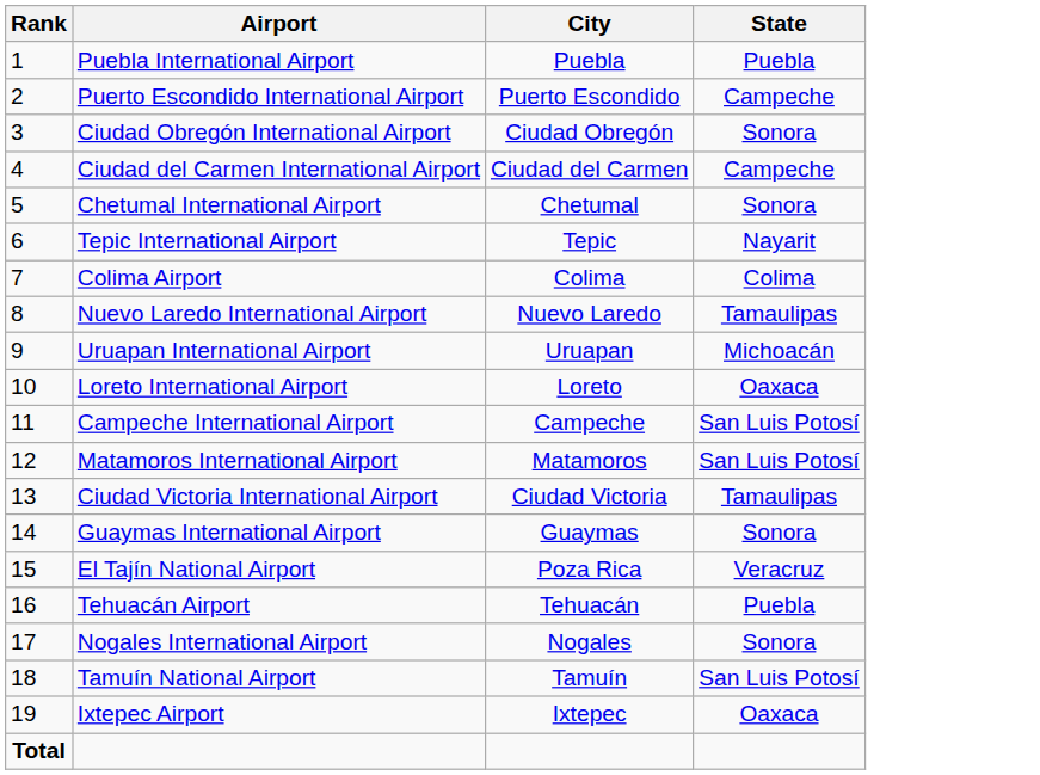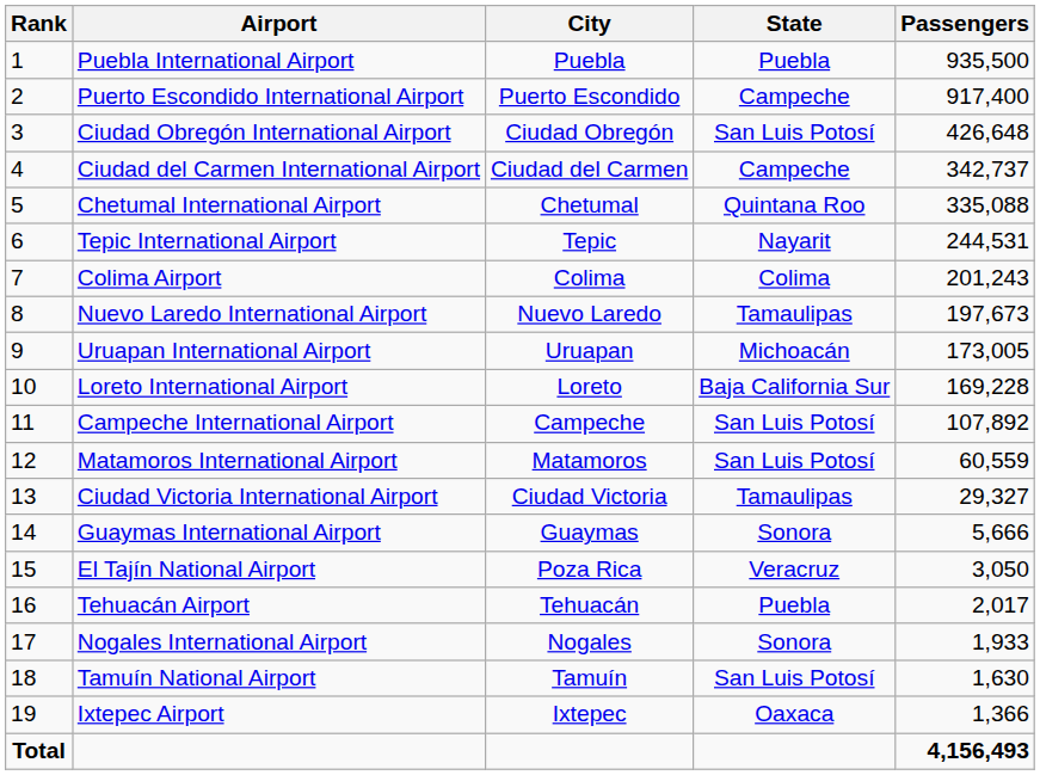 <table class="wikitable sortable">
 <tr>
 <th>Rank</th>
 <th>Airport</th>
 <th>City</th>
 <th>State</th>
+<th>Passengers</th>
 </tr>
 <tr>
 <td>1</td>
 <td><a href='#'>Puebla International Airport</a></td>
 <td align="center"><a href='#'>Puebla</a></td>
 <td align="center"><a href='#'>Puebla</a></td>
+<td align="right">935,500</td>
 </tr>
 <tr>
 <td>2</td>
 <td><a href='#'>Puerto Escondido International Airport</a></td>
 <td align="center"><a href='#'>Puerto Escondido</a></td>
 <td align="center"><a href='#'>Campeche</a></td>
+<td align="right">917,400</td>
 </tr>
 <tr>
 <td>3</td>
 <td><a href='#'>Ciudad Obregón International Airport</a></td>
 <td align="center"><a href='#'>Ciudad Obregón</a></td>
-<td align="center"><a href='#'>Sonora</a></td>
+<td align="center"><a href='#'>San Luis Potosí</a></td>
+<td align="right">426,648</td>
 </tr>
 <tr>
 <td>4</td>
 <td><a href='#'>Ciudad del Carmen International Airport</a></td>
 <td align="center"><a href='#'>Ciudad del Carmen</a></td>
 <td align="center"><a href='#'>Campeche</a></td>
+<td align="right">342,737</td>
 </tr>
 <tr>
 <td>5</td>
 <td><a href='#'>Chetumal International Airport</a></td>
 <td align="center"><a href='#'>Chetumal</a></td>
-<td align="center"><a href='#'>Sonora</a></td>
+<td align="center"><a href='#'>Quintana Roo</a></td>
+<td align="right">335,088</td>
 </tr>
 <tr>
 <td>6</td>
 <td><a href='#'>Tepic International Airport</a></td>
 <td align="center"><a href='#'>Tepic</a></td>
 <td align="center"><a href='#'>Nayarit</a></td>
+<td align="right">244,531</td>
 </tr>
 <tr>
 <td>7</td>
 <td><a href='#'>Colima Airport</a></td>
 <td align="center"><a href='#'>Colima</a></td>
 <td align="center"><a href='#'>Colima</a></td>
+<td align="right">201,243</td>
 </tr>
 <tr>
 <td>8</td>
 <td><a href='#'>Nuevo Laredo International Airport</a></td>
 <td align="center"><a href='#'>Nuevo Laredo</a></td>
 <td align="center"><a href='#'>Tamaulipas</a></td>
+<td align="right">197,673</td>
 </tr>
 <tr>
 <td>9</td>
 <td><a href='#'>Uruapan International Airport</a></td>
 <td align="center"><a href='#'>Uruapan</a></td>
 <td align="center"><a href='#'>Michoacán</a></td>
+<td align="right">173,005</td>
 </tr>
 <tr>
 <td>10</td>
 <td><a href='#'>Loreto International Airport</a></td>
 <td align="center"><a href='#'>Loreto</a></td>
-<td align="center"><a href='#'>Oaxaca</a></td>
+<td align="center"><a href='#'>Baja California Sur</a></td>
+<td align="right">169,228</td>
 </tr>
 <tr>
 <td>11</td>
 <td><a href='#'>Campeche International Airport</a></td>
 <td align="center"><a href='#'>Campeche</a></td>
 <td align="center"><a href='#'>San Luis Potosí</a></td>
+<td align="right">107,892</td>
 </tr>
 <tr>
 <td>12</td>
 <td><a href='#'>Matamoros International Airport</a></td>
 <td align="center"><a href='#'>Matamoros</a></td>
 <td align="center"><a href='#'>San Luis Potosí</a></td>
+<td align="right">60,559</td>
 </tr>
 <tr>
 <td>13</td>
 <td><a href='#'>Ciudad Victoria International Airport</a></td>
 <td align="center"><a href='#'>Ciudad Victoria</a></td>
 <td align="center"><a href='#'>Tamaulipas</a></td>
+<td align="right">29,327</td>
 </tr>
 <tr>
 <td>14</td>
 <td><a href='#'>Guaymas International Airport</a></td>
 <td align="center"><a href='#'>Guaymas</a></td>
 <td align="center"><a href='#'>Sonora</a></td>
+<td align="right">5,666</td>
 </tr>
 <tr>
 <td>15</td>
 <td><a href='#'>El Tajín National Airport</a></td>
 <td align="center"><a href='#'>Poza Rica</a></td>
 <td align="center"><a href='#'>Veracruz</a></td>
+<td align="right">3,050</td>
 </tr>
 <tr>
 <td>16</td>
 <td><a href='#'>Tehuacán Airport</a></td>
 <td align="center"><a href='#'>Tehuacán</a></td>
 <td align="center"><a href='#'>Puebla</a></td>
+<td align="right">2,017</td>
 </tr>
 <tr>
 <td>17</td>
 <td><a href='#'>Nogales International Airport</a></td>
 <td align="center"><a href='#'>Nogales</a></td>
 <td align="center"><a href='#'>Sonora</a></td>
+<td align="right">1,933</td>
 </tr>
 <tr>
 <td>18</td>
 <td><a href='#'>Tamuín National Airport</a></td>
 <td align="center"><a href='#'>Tamuín</a></td>
 <td align="center"><a href='#'>San Luis Potosí</a></td>
+<td align="right">1,630</td>
 </tr>
 <tr>
 <td>19</td>
 <td><a href='#'>Ixtepec Airport</a></td>
 <td align="center"><a href='#'>Ixtepec</a></td>
 <td align="center"><a href='#'>Oaxaca</a></td>
+<td align="right">1,366</td>
 </tr>
 <tr>
 <td align="center"><strong>Total</strong></td>
 <td></td>
 <td></td>
 <td></td>
+<td align="right"><strong>4,156,493</strong></td>
 </tr>
 </table>
